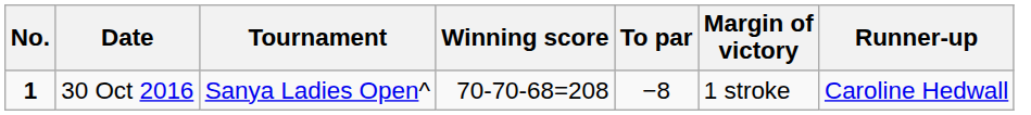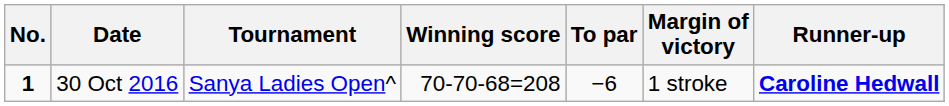 <table class="wikitable">
 <tr>
 <th>No.</th>
 <th>Date</th>
 <th>Tournament</th>
 <th>Winning score</th>
 <th>To par</th>
 <th>Margin of<br>victory</th>
 <th>Runner-up</th>
 </tr>
 <tr>
 <td align=center><strong>1</strong></td>
 <td align=right>30 Oct <a href='#'>2016</a></td>
 <td><a href='#'>Sanya Ladies Open</a>^</td>
 <td align=right>70-70-68=208</td>
-<td align=center>−8</td>
+<td align=center>−6</td>
 <td>1 stroke</td>
-<td> <a href='#'>Caroline Hedwall</a></td>
+<td><strong> <a href='#'>Caroline Hedwall</a></strong></td>
 </tr>
 </table>
